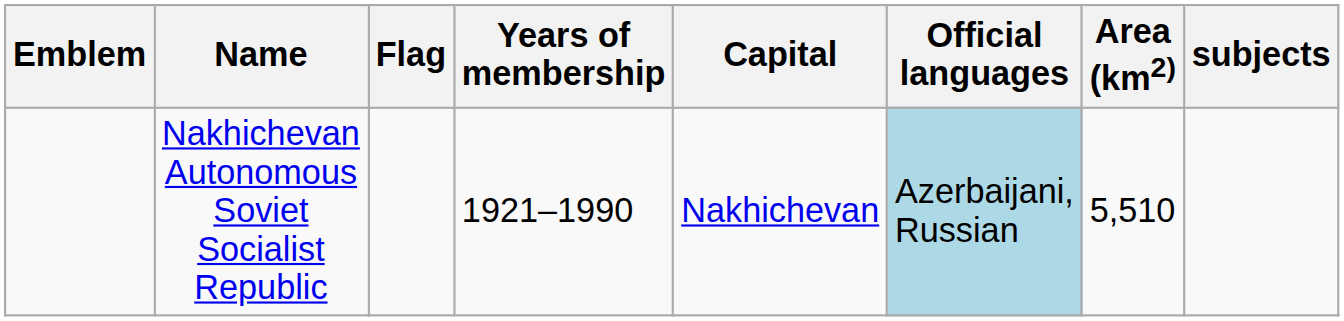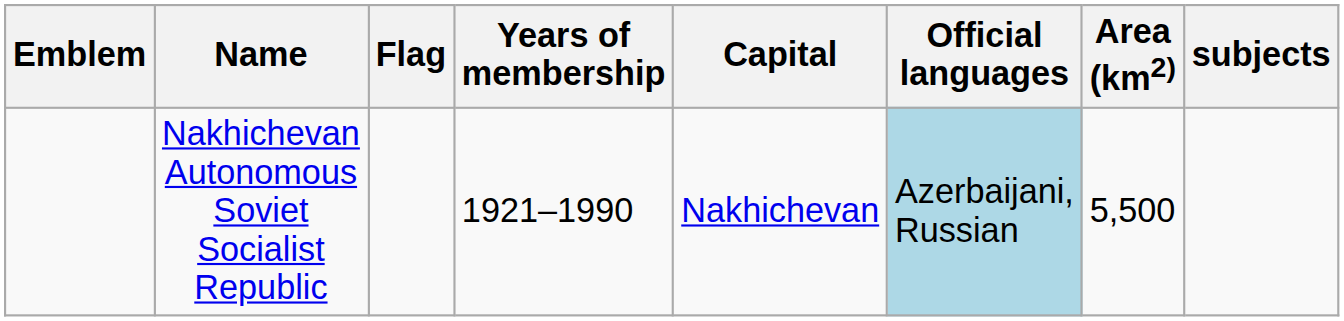 <table class="wikitable sortable">
 <tr>
 <th class="unsortable">Emblem</th>
 <th>Name</th>
 <th class="unsortable">Flag</th>
 <th>Years of<br>membership</th>
 <th>Capital</th>
 <th>Official languages</th>
 <th>Area (km<sup>2)</sup></th>
 <th> subjects</th>
 </tr>
 <tr>
 <td align="center"></td>
 <td align=center><a href='#'>Nakhichevan Autonomous Soviet Socialist Republic</a></td>
 <td></td>
 <td>1921–1990</td>
 <td><a href='#'>Nakhichevan</a></td>
 <td style="background: lightblue;">Azerbaijani, Russian</td>
-<td>5,510</td>
+<td>5,500</td>
 <td></td>
 </tr>
 </table>
